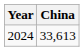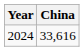 <table class="wikitable">
 <tr>
 <th>Year</th>
 <th>China</th>
 </tr>
 <tr>
 <td>2024</td>
-<td>33,613</td>
+<td>33,616</td>
 </tr>
 </table>
